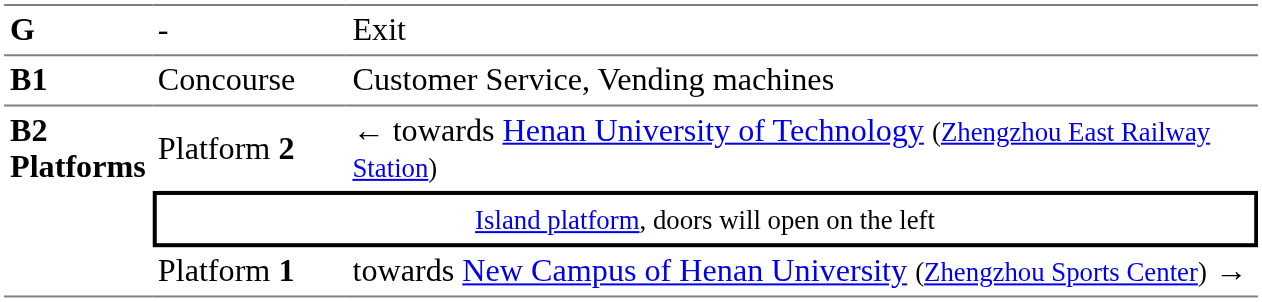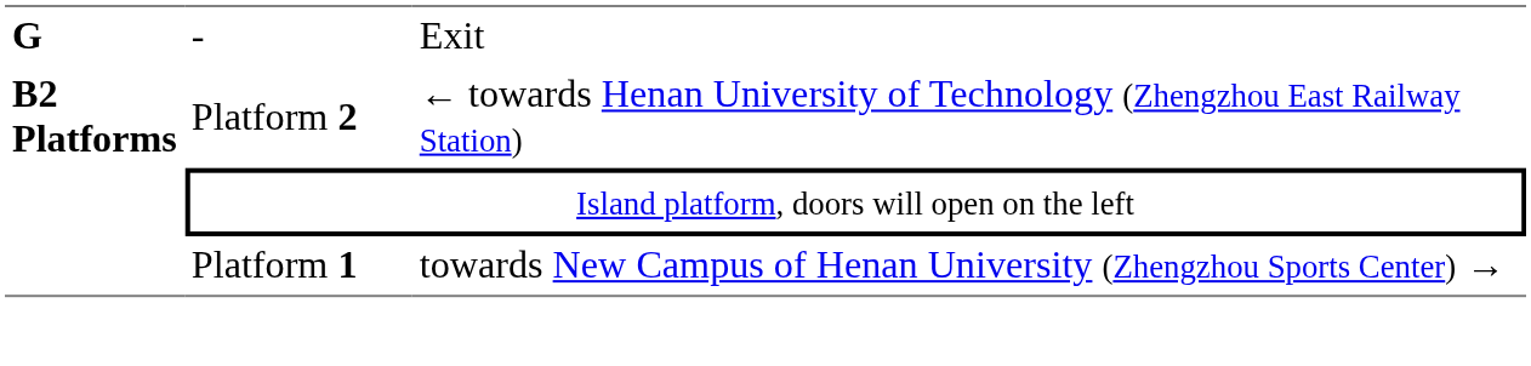 <table table border=0 cellspacing=0 cellpadding=3>
 <tr>
 <td style="border-top:solid 1px gray;" width=50 valign=top><strong>G</strong></td>
 <td style="border-top:solid 1px gray;" width=100 valign=top>-</td>
 <td style="border-top:solid 1px gray;" width=600 valign=top>Exit</td>
-</tr>
-<tr>
-<td style="border-bottom:solid 1px gray; border-top:solid 1px gray;" valign=top width=50><strong>B1</strong></td>
-<td style="border-bottom:solid 1px gray; border-top:solid 1px gray;" valign=top width=100>Concourse<br></td>
-<td style="border-bottom:solid 1px gray; border-top:solid 1px gray;" valign=top width=390>Customer Service, Vending machines</td>
 </tr>
 <tr>
 <td style="border-bottom:solid 1px gray;" rowspan=3 valign=top><strong>B2<br>Platforms</strong></td>
 <td>Platform <span> <strong>2</strong></span></td>
 <td>←  towards <a href='#'>Henan University of Technology</a> <small>(<a href='#'>Zhengzhou East Railway Station</a>)</small></td>
 </tr>
 <tr>
 <td style="border-right:solid 2px black;border-left:solid 2px black;border-top:solid 2px black;border-bottom:solid 2px black;text-align:center;" colspan=2><small><a href='#'>Island platform</a>, doors will open on the left</small></td>
 </tr>
 <tr>
 <td style="border-bottom:solid 1px gray;">Platform <span> <strong>1</strong></span></td>
 <td style="border-bottom:solid 1px gray;">  towards <a href='#'>New Campus of Henan University</a> <small>(<a href='#'>Zhengzhou Sports Center</a>)</small> →</td>
 </tr>
 </table>
